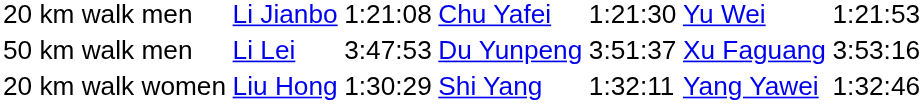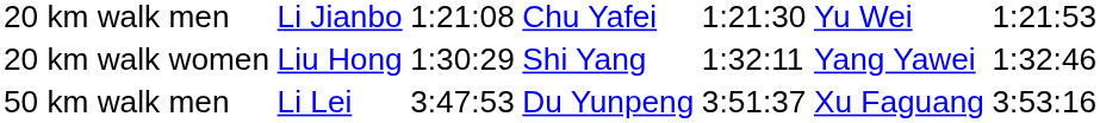 <table>
 <tr>
 <td>20 km walk men</td>
 <td><a href='#'>Li Jianbo</a></td>
 <td>1:21:08</td>
 <td><a href='#'>Chu Yafei</a></td>
 <td>1:21:30</td>
 <td><a href='#'>Yu Wei</a></td>
 <td>1:21:53</td>
 </tr>
 <tr>
+<td>20 km walk women</td>
+<td><a href='#'>Liu Hong</a></td>
+<td>1:30:29</td>
+<td><a href='#'>Shi Yang</a></td>
+<td>1:32:11</td>
+<td><a href='#'>Yang Yawei</a></td>
+<td>1:32:46</td>
+</tr>
+<tr>
 <td>50 km walk men</td>
 <td><a href='#'>Li Lei</a></td>
 <td>3:47:53</td>
 <td><a href='#'>Du Yunpeng</a></td>
 <td>3:51:37</td>
 <td><a href='#'>Xu Faguang</a></td>
 <td>3:53:16</td>
 </tr>
-<tr>
-<td>20 km walk women</td>
-<td><a href='#'>Liu Hong</a></td>
-<td>1:30:29</td>
-<td><a href='#'>Shi Yang</a></td>
-<td>1:32:11</td>
-<td><a href='#'>Yang Yawei</a></td>
-<td>1:32:46</td>
-</tr>
 </table>
